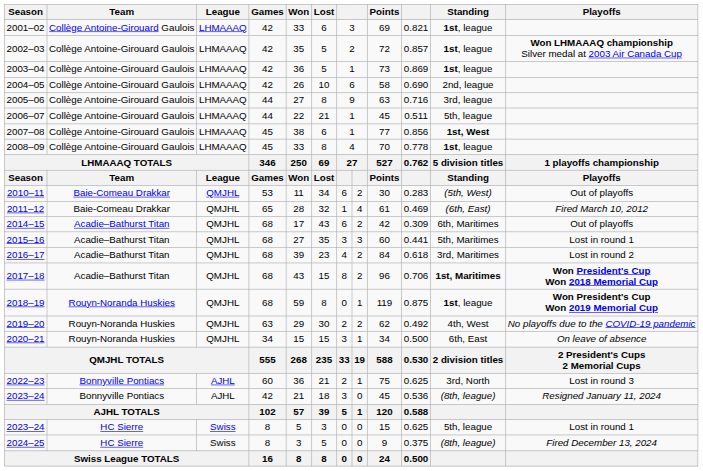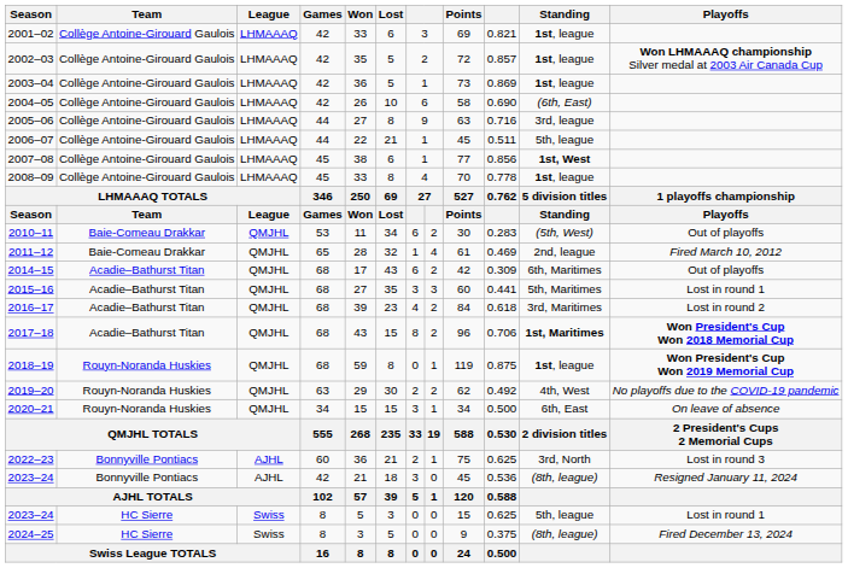 <table class="wikitable">
 <tr>
 <th>Season</th>
 <th>Team</th>
 <th>League</th>
 <th>Games</th>
 <th>Won</th>
 <th>Lost</th>
 <th colspan="2"></th>
 <th>Points</th>
 <th></th>
 <th>Standing</th>
 <th>Playoffs</th>
 </tr>
 <tr align="center">
 <td>2001–02</td>
 <td><a href='#'>Collège Antoine-Girouard</a> Gaulois</td>
 <td><a href='#'>LHMAAAQ</a></td>
 <td>42</td>
 <td>33</td>
 <td>6</td>
 <td colspan="2">3</td>
 <td>69</td>
 <td>0.821</td>
 <td><strong>1st</strong>, league</td>
 <td> </td>
 </tr>
 <tr align="center">
 <td>2002–03</td>
 <td>Collège Antoine-Girouard Gaulois</td>
 <td>LHMAAAQ</td>
 <td>42</td>
 <td>35</td>
 <td>5</td>
 <td colspan="2">2</td>
 <td>72</td>
 <td>0.857</td>
 <td><strong>1st</strong>, league</td>
 <td><strong>Won LHMAAAQ championship</strong><br>Silver medal at <a href='#'>2003 Air Canada Cup</a></td>
 </tr>
 <tr align="center">
 <td>2003–04</td>
 <td>Collège Antoine-Girouard Gaulois</td>
 <td>LHMAAAQ</td>
 <td>42</td>
 <td>36</td>
 <td>5</td>
 <td colspan="2">1</td>
 <td>73</td>
 <td>0.869</td>
 <td><strong>1st</strong>, league</td>
 <td> </td>
 </tr>
 <tr align="center">
 <td>2004–05</td>
 <td>Collège Antoine-Girouard Gaulois</td>
 <td>LHMAAAQ</td>
 <td>42</td>
 <td>26</td>
 <td>10</td>
 <td colspan="2">6</td>
 <td>58</td>
 <td>0.690</td>
-<td>2nd, league</td>
+<td><em>(6th, East)</em></td>
 <td> </td>
 </tr>
 <tr align="center">
 <td>2005–06</td>
 <td>Collège Antoine-Girouard Gaulois</td>
 <td>LHMAAAQ</td>
 <td>44</td>
 <td>27</td>
 <td>8</td>
 <td colspan="2">9</td>
 <td>63</td>
 <td>0.716</td>
 <td>3rd, league</td>
 <td> </td>
 </tr>
 <tr align="center">
 <td>2006–07</td>
 <td>Collège Antoine-Girouard Gaulois</td>
 <td>LHMAAAQ</td>
 <td>44</td>
 <td>22</td>
 <td>21</td>
 <td colspan="2">1</td>
 <td>45</td>
 <td>0.511</td>
 <td>5th, league</td>
 <td> </td>
 </tr>
 <tr align="center">
 <td>2007–08</td>
 <td>Collège Antoine-Girouard Gaulois</td>
 <td>LHMAAAQ</td>
 <td>45</td>
 <td>38</td>
 <td>6</td>
 <td colspan="2">1</td>
 <td>77</td>
 <td>0.856</td>
 <td><strong>1st, West</strong></td>
 <td> </td>
 </tr>
 <tr align="center">
 <td>2008–09</td>
 <td>Collège Antoine-Girouard Gaulois</td>
 <td>LHMAAAQ</td>
 <td>45</td>
 <td>33</td>
 <td>8</td>
 <td colspan="2">4</td>
 <td>70</td>
 <td>0.778</td>
 <td><strong>1st</strong>, league</td>
 <td> </td>
 </tr>
 <tr>
 <th colspan="3">LHMAAAQ TOTALS</th>
 <th>346</th>
 <th>250</th>
 <th>69</th>
 <th colspan="2">27</th>
 <th>527</th>
 <th>0.762</th>
 <th>5 division titles</th>
 <th>1 playoffs championship</th>
 </tr>
 <tr>
 <th>Season</th>
 <th>Team</th>
 <th>League</th>
 <th>Games</th>
 <th>Won</th>
 <th>Lost</th>
 <th></th>
 <th></th>
 <th>Points</th>
 <th></th>
 <th>Standing</th>
 <th>Playoffs</th>
 </tr>
 <tr align="center">
 <td><a href='#'>2010–11</a></td>
 <td><a href='#'>Baie-Comeau Drakkar</a></td>
 <td><a href='#'>QMJHL</a></td>
 <td>53</td>
 <td>11</td>
 <td>34</td>
 <td>6</td>
 <td>2</td>
 <td>30</td>
 <td>0.283</td>
 <td><em>(5th, West)</em></td>
 <td>Out of playoffs</td>
 </tr>
 <tr align="center">
 <td><a href='#'>2011–12</a></td>
 <td>Baie-Comeau Drakkar</td>
 <td>QMJHL</td>
 <td>65</td>
 <td>28</td>
 <td>32</td>
 <td>1</td>
 <td>4</td>
 <td>61</td>
 <td>0.469</td>
-<td><em>(6th, East)</em></td>
+<td>2nd, league</td>
 <td><em>Fired March 10, 2012</em></td>
 </tr>
 <tr align="center">
 <td><a href='#'>2014–15</a></td>
 <td><a href='#'>Acadie–Bathurst Titan</a></td>
 <td>QMJHL</td>
 <td>68</td>
 <td>17</td>
 <td>43</td>
 <td>6</td>
 <td>2</td>
 <td>42</td>
 <td>0.309</td>
 <td>6th, Maritimes</td>
 <td>Out of playoffs</td>
 </tr>
 <tr align="center">
 <td><a href='#'>2015–16</a></td>
 <td>Acadie–Bathurst Titan</td>
 <td>QMJHL</td>
 <td>68</td>
 <td>27</td>
 <td>35</td>
 <td>3</td>
 <td>3</td>
 <td>60</td>
 <td>0.441</td>
 <td>5th, Maritimes</td>
 <td>Lost in round 1</td>
 </tr>
 <tr align="center">
 <td><a href='#'>2016–17</a></td>
 <td>Acadie–Bathurst Titan</td>
 <td>QMJHL</td>
 <td>68</td>
 <td>39</td>
 <td>23</td>
 <td>4</td>
 <td>2</td>
 <td>84</td>
 <td>0.618</td>
 <td>3rd, Maritimes</td>
 <td>Lost in round 2</td>
 </tr>
 <tr align="center">
 <td><a href='#'>2017–18</a></td>
 <td>Acadie–Bathurst Titan</td>
 <td>QMJHL</td>
 <td>68</td>
 <td>43</td>
 <td>15</td>
 <td>8</td>
 <td>2</td>
 <td>96</td>
 <td>0.706</td>
 <td><strong>1st, Maritimes</strong></td>
 <td><strong>Won <a href='#'>President's Cup</a></strong><br><strong>Won <a href='#'>2018 Memorial Cup</a></strong></td>
 </tr>
 <tr align="center">
 <td><a href='#'>2018–19</a></td>
 <td><a href='#'>Rouyn-Noranda Huskies</a></td>
 <td>QMJHL</td>
 <td>68</td>
 <td>59</td>
 <td>8</td>
 <td>0</td>
 <td>1</td>
 <td>119</td>
 <td>0.875</td>
 <td><strong>1st</strong>, league</td>
 <td><strong>Won President's Cup</strong><br><strong>Won <a href='#'>2019 Memorial Cup</a></strong></td>
 </tr>
 <tr align="center">
 <td><a href='#'>2019–20</a></td>
 <td>Rouyn-Noranda Huskies</td>
 <td>QMJHL</td>
 <td>63</td>
 <td>29</td>
 <td>30</td>
 <td>2</td>
 <td>2</td>
 <td>62</td>
 <td>0.492</td>
 <td>4th, West</td>
 <td><em>No playoffs due to the <a href='#'>COVID-19 pandemic</a></em></td>
 </tr>
 <tr align="center">
 <td><a href='#'>2020–21</a></td>
 <td>Rouyn-Noranda Huskies</td>
 <td>QMJHL</td>
 <td>34</td>
 <td>15</td>
 <td>15</td>
 <td>3</td>
 <td>1</td>
 <td>34</td>
 <td>0.500</td>
 <td>6th, East</td>
 <td><em>On leave of absence</em></td>
 </tr>
 <tr>
 <th colspan="3">QMJHL TOTALS</th>
 <th>555</th>
 <th>268</th>
 <th>235</th>
 <th>33</th>
 <th>19</th>
 <th>588</th>
 <th>0.530</th>
 <th>2 division titles</th>
 <th>2 President's Cups<br>2 Memorial Cups</th>
 </tr>
 <tr align="center">
 <td><a href='#'>2022–23</a></td>
 <td><a href='#'>Bonnyville Pontiacs</a></td>
 <td><a href='#'>AJHL</a></td>
 <td>60</td>
 <td>36</td>
 <td>21</td>
 <td>2</td>
 <td>1</td>
 <td>75</td>
 <td>0.625</td>
 <td>3rd, North</td>
 <td>Lost in round 3</td>
 </tr>
 <tr align="center">
 <td><a href='#'>2023–24</a></td>
 <td>Bonnyville Pontiacs</td>
 <td>AJHL</td>
 <td>42</td>
 <td>21</td>
 <td>18</td>
 <td>3</td>
 <td>0</td>
 <td>45</td>
 <td>0.536</td>
 <td><em>(8th, league)</em></td>
 <td><em>Resigned January 11, 2024</em></td>
 </tr>
 <tr>
 <th colspan="3">AJHL TOTALS</th>
 <th>102</th>
 <th>57</th>
 <th>39</th>
 <th>5</th>
 <th>1</th>
 <th>120</th>
 <th>0.588</th>
 <th> </th>
 <th> </th>
 </tr>
 <tr align="center">
 <td><a href='#'>2023–24</a></td>
 <td><a href='#'>HC Sierre</a></td>
 <td><a href='#'>Swiss</a></td>
 <td>8</td>
 <td>5</td>
 <td>3</td>
 <td>0</td>
 <td>0</td>
 <td>15</td>
 <td>0.625</td>
 <td>5th, league</td>
 <td>Lost in round 1</td>
 </tr>
 <tr align="center">
 <td><a href='#'>2024–25</a></td>
 <td><a href='#'>HC Sierre</a></td>
 <td>Swiss</td>
 <td>8</td>
 <td>3</td>
 <td>5</td>
 <td>0</td>
 <td>0</td>
 <td>9</td>
 <td>0.375</td>
 <td><em>(8th, league)</em></td>
 <td><em>Fired December 13, 2024</em></td>
 </tr>
 <tr>
 <th colspan="3">Swiss League TOTALS</th>
 <th>16</th>
 <th>8</th>
 <th>8</th>
 <th>0</th>
 <th>0</th>
 <th>24</th>
 <th>0.500</th>
 <th> </th>
 <th> </th>
 </tr>
 </table>
